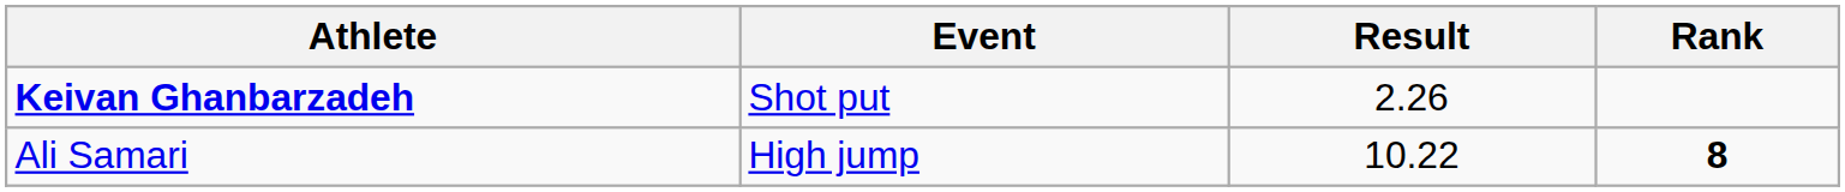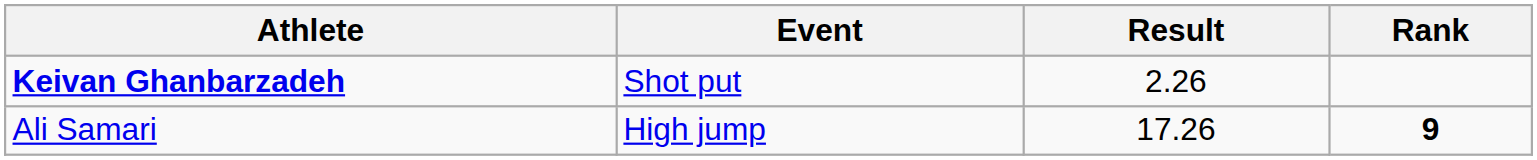 <table class="wikitable" width="55%" style="text-align:center; font-size:90%">
 <tr>
 <th width="30%">Athlete</th>
 <th width="20%">Event</th>
 <th width="15%">Result</th>
 <th width="10%">Rank</th>
 </tr>
 <tr>
 <td align="left"><strong><a href='#'>Keivan Ghanbarzadeh</a></strong></td>
 <td align="left"><a href='#'>Shot put</a></td>
 <td>2.26</td>
 <td></td>
 </tr>
 <tr>
 <td align="left"><a href='#'>Ali Samari</a></td>
 <td align="left"><a href='#'>High jump</a></td>
-<td>10.22</td>
-<td><strong>8</strong></td>
+<td>17.26</td>
+<td><strong>9</strong></td>
 </tr>
 </table>
